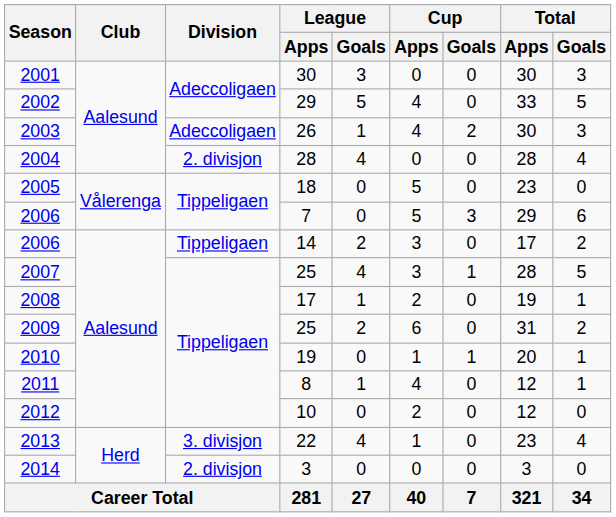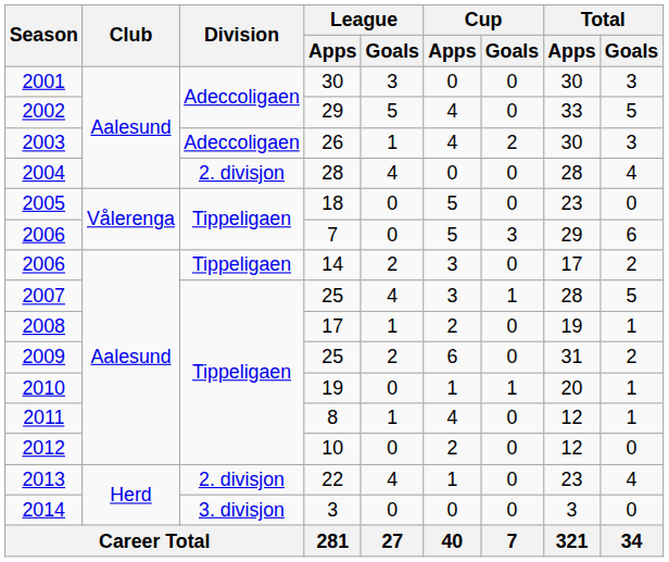 <table class="wikitable" style="text-align: center;">
 <tr>
 <th rowspan="2">Season</th>
 <th rowspan="2">Club</th>
 <th rowspan="2">Division</th>
 <th colspan="2">League</th>
 <th colspan="2">Cup</th>
 <th colspan="2">Total</th>
 </tr>
 <tr>
 <th>Apps</th>
 <th>Goals</th>
 <th>Apps</th>
 <th>Goals</th>
 <th>Apps</th>
 <th>Goals</th>
 </tr>
 <tr>
 <td><a href='#'>2001</a></td>
 <td rowspan="4" valign="center"><a href='#'>Aalesund</a></td>
 <td rowspan="2" valign="center"><a href='#'>Adeccoligaen</a></td>
 <td>30</td>
 <td>3</td>
 <td>0</td>
 <td>0</td>
 <td>30</td>
 <td>3</td>
 </tr>
 <tr>
 <td><a href='#'>2002</a></td>
 <td>29</td>
 <td>5</td>
 <td>4</td>
 <td>0</td>
 <td>33</td>
 <td>5</td>
 </tr>
 <tr>
 <td><a href='#'>2003</a></td>
 <td><a href='#'>Adeccoligaen</a></td>
 <td>26</td>
 <td>1</td>
 <td>4</td>
 <td>2</td>
 <td>30</td>
 <td>3</td>
 </tr>
 <tr>
 <td><a href='#'>2004</a></td>
 <td rowspan="1" valign="center"><a href='#'>2. divisjon</a></td>
 <td>28</td>
 <td>4</td>
 <td>0</td>
 <td>0</td>
 <td>28</td>
 <td>4</td>
 </tr>
 <tr>
 <td><a href='#'>2005</a></td>
 <td rowspan="2" valign="center"><a href='#'>Vålerenga</a></td>
 <td rowspan="2" valign="center"><a href='#'>Tippeligaen</a></td>
 <td>18</td>
 <td>0</td>
 <td>5</td>
 <td>0</td>
 <td>23</td>
 <td>0</td>
 </tr>
 <tr>
 <td><a href='#'>2006</a></td>
 <td>7</td>
 <td>0</td>
 <td>5</td>
 <td>3</td>
 <td>29</td>
 <td>6</td>
 </tr>
 <tr>
 <td><a href='#'>2006</a></td>
 <td rowspan="7" valign="center"><a href='#'>Aalesund</a></td>
 <td><a href='#'>Tippeligaen</a></td>
 <td>14</td>
 <td>2</td>
 <td>3</td>
 <td>0</td>
 <td>17</td>
 <td>2</td>
 </tr>
 <tr>
 <td><a href='#'>2007</a></td>
 <td rowspan="6" valign="center"><a href='#'>Tippeligaen</a></td>
 <td>25</td>
 <td>4</td>
 <td>3</td>
 <td>1</td>
 <td>28</td>
 <td>5</td>
 </tr>
 <tr>
 <td><a href='#'>2008</a></td>
 <td>17</td>
 <td>1</td>
 <td>2</td>
 <td>0</td>
 <td>19</td>
 <td>1</td>
 </tr>
 <tr>
 <td><a href='#'>2009</a></td>
 <td>25</td>
 <td>2</td>
 <td>6</td>
 <td>0</td>
 <td>31</td>
 <td>2</td>
 </tr>
 <tr>
 <td><a href='#'>2010</a></td>
 <td>19</td>
 <td>0</td>
 <td>1</td>
 <td>1</td>
 <td>20</td>
 <td>1</td>
 </tr>
 <tr>
 <td><a href='#'>2011</a></td>
 <td>8</td>
 <td>1</td>
 <td>4</td>
 <td>0</td>
 <td>12</td>
 <td>1</td>
 </tr>
 <tr>
 <td><a href='#'>2012</a></td>
 <td>10</td>
 <td>0</td>
 <td>2</td>
 <td>0</td>
 <td>12</td>
 <td>0</td>
 </tr>
 <tr>
 <td><a href='#'>2013</a></td>
 <td rowspan="2" valign="center"><a href='#'>Herd</a></td>
-<td rowspan="1" valign="center"><a href='#'>3. divisjon</a></td>
+<td rowspan="1" valign="center"><a href='#'>2. divisjon</a></td>
 <td>22</td>
 <td>4</td>
 <td>1</td>
 <td>0</td>
 <td>23</td>
 <td>4</td>
 </tr>
 <tr>
 <td><a href='#'>2014</a></td>
-<td rowspan="1" valign="center"><a href='#'>2. divisjon</a></td>
+<td rowspan="1" valign="center"><a href='#'>3. divisjon</a></td>
 <td>3</td>
 <td>0</td>
 <td>0</td>
 <td>0</td>
 <td>3</td>
 <td>0</td>
 </tr>
 <tr>
 <th colspan="3">Career Total</th>
 <th>281</th>
 <th>27</th>
 <th>40</th>
 <th>7</th>
 <th>321</th>
 <th>34</th>
 </tr>
 </table>
